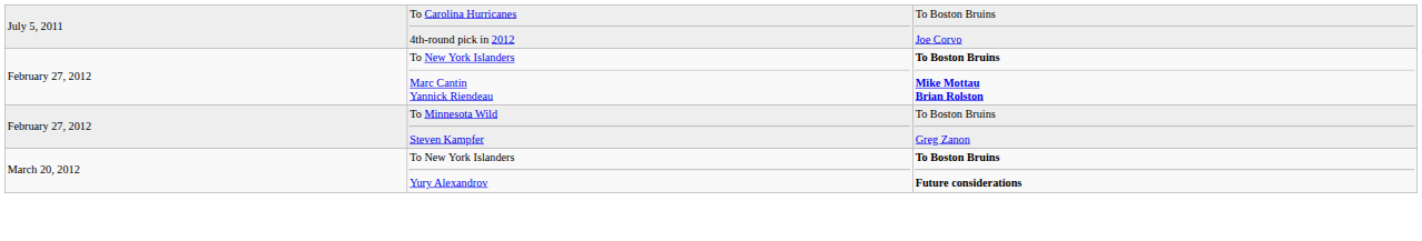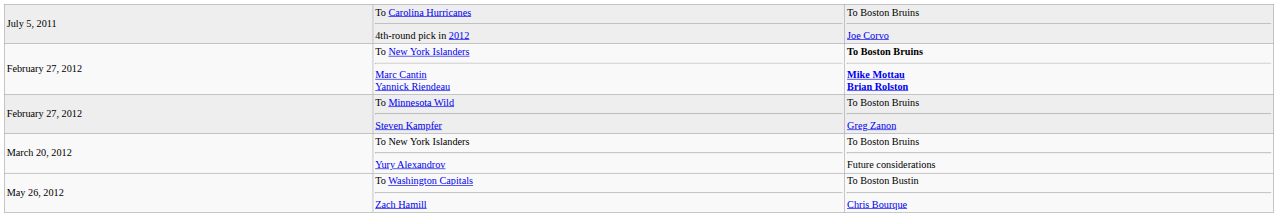 <table class="wikitable" style="border:1px solid #999999; width:100%;">
 <tr bgcolor="eeeeee">
 <td>July 5, 2011</td>
 <td valign="top">To <a href='#'>Carolina Hurricanes</a> <hr> 4th-round pick in <a href='#'>2012</a></td>
 <td valign="top">To Boston Bruins <hr> <a href='#'>Joe Corvo</a></td>
 </tr>
 <tr>
 <td>February 27, 2012</td>
 <td valign="top">To <a href='#'>New York Islanders</a> <hr> <a href='#'>Marc Cantin</a><br><a href='#'>Yannick Riendeau</a></td>
 <td valign="top"><strong>To Boston Bruins <hr> <a href='#'>Mike Mottau</a><br><a href='#'>Brian Rolston</a></strong></td>
 </tr>
 <tr bgcolor="eeeeee">
 <td>February 27, 2012</td>
 <td valign="top">To <a href='#'>Minnesota Wild</a> <hr> <a href='#'>Steven Kampfer</a></td>
 <td valign="top">To Boston Bruins <hr> <a href='#'>Greg Zanon</a></td>
 </tr>
 <tr>
 <td>March 20, 2012<br></td>
 <td valign="top">To New York Islanders<hr><a href='#'>Yury Alexandrov</a></td>
-<td valign="top"><strong>To Boston Bruins<hr>Future considerations</strong></td>
+<td valign="top">To Boston Bruins<hr>Future considerations</td>
+</tr>
+<tr>
+<td>May 26, 2012<br></td>
+<td valign="top">To <a href='#'>Washington Capitals</a><hr><a href='#'>Zach Hamill</a></td>
+<td valign="top">To Boston Bustin<hr><a href='#'>Chris Bourque</a></td>
 </tr>
 </table>
